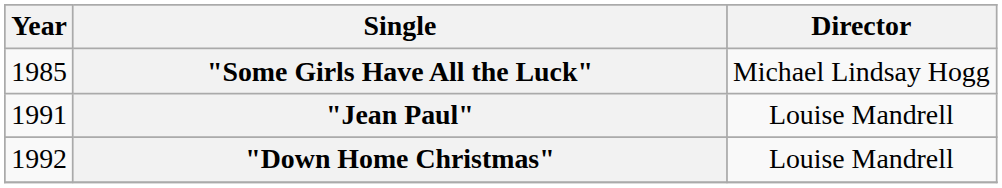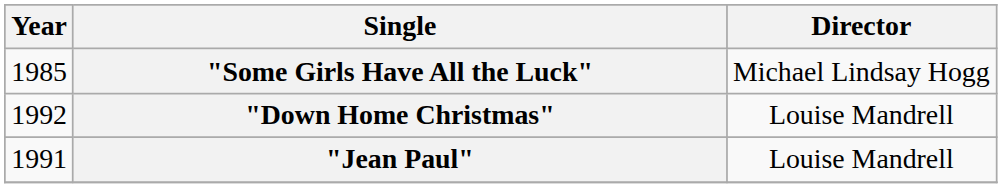 <table class="wikitable plainrowheaders" style="text-align:center;">
 <tr>
 <th>Year</th>
 <th style="width:23em;">Single</th>
 <th>Director</th>
 </tr>
 <tr>
 <td>1985</td>
 <th scope="row">"Some Girls Have All the Luck"</th>
 <td>Michael Lindsay Hogg</td>
 </tr>
 <tr>
+<td>1992</td>
+<th scope="row">"Down Home Christmas"</th>
+<td>Louise Mandrell</td>
+</tr>
+<tr>
 <td>1991</td>
 <th scope="row">"Jean Paul"</th>
 <td>Louise Mandrell</td>
 </tr>
 <tr>
-<td>1992</td>
-<th scope="row">"Down Home Christmas"</th>
-<td>Louise Mandrell</td>
-</tr>
-<tr>
 </tr>
 </table>
